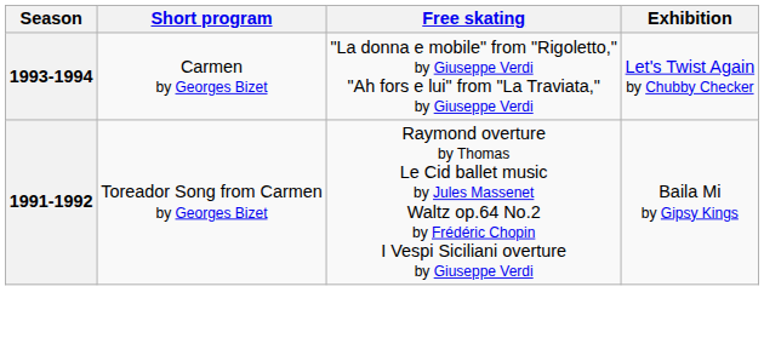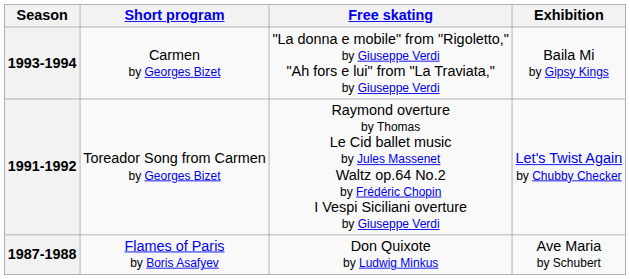 <table class="wikitable" style="text-align:center">
 <tr>
 <th>Season</th>
 <th><a href='#'>Short program</a></th>
 <th><a href='#'>Free skating</a></th>
 <th>Exhibition</th>
 </tr>
 <tr>
 <th>1993-1994</th>
 <td>Carmen <br><small>by <a href='#'>Georges Bizet</a></small></td>
 <td>"La donna e mobile" from "Rigoletto," <br><small>by <a href='#'>Giuseppe Verdi</a></small><br> "Ah fors e lui" from "La Traviata," <br><small>by <a href='#'>Giuseppe Verdi</a></small></td>
-<td><a href='#'>Let's Twist Again</a><br><small>by <a href='#'>Chubby Checker</a></small></td>
+<td>Baila Mi<br><small>by <a href='#'>Gipsy Kings</a></small></td>
 </tr>
 <tr>
 <th>1991-1992</th>
 <td>Toreador Song from Carmen <br><small>by <a href='#'>Georges Bizet</a></small></td>
 <td>Raymond overture<br><small>by Thomas</small> <br> Le Cid ballet music <br><small>by <a href='#'>Jules Massenet</a></small><br> Waltz op.64 No.2 <br><small>by <a href='#'>Frédéric Chopin</a></small> <br> I Vespi Siciliani overture<br><small>by <a href='#'>Giuseppe Verdi</a></small></td>
-<td>Baila Mi<br><small>by <a href='#'>Gipsy Kings</a></small></td>
+<td><a href='#'>Let's Twist Again</a><br><small>by <a href='#'>Chubby Checker</a></small></td>
+</tr>
+<tr>
+<th>1987-1988</th>
+<td><a href='#'>Flames of Paris</a><br><small>by <a href='#'>Boris Asafyev</a></small></td>
+<td>Don Quixote<br><small>by <a href='#'>Ludwig Minkus</a></small></td>
+<td>Ave Maria<br><small>by Schubert</small></td>
 </tr>
 </table>
